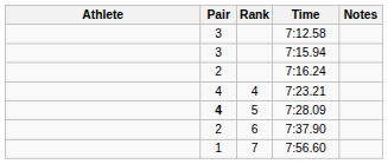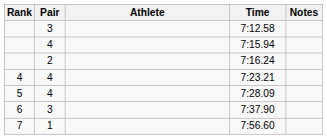 <table class=wikitable style="text-align:center">
 <tr>
+<th width=40>Rank</th>
+<th width=40>Pair</th>
 <th width=250>Athlete</th>
-<th width=40>Pair</th>
-<th width=40>Rank</th>
 <th width=80>Time</th>
 <th width=50>Notes</th>
 </tr>
 <tr>
+<td></td>
+<td>3</td>
 <td align=left></td>
-<td>3</td>
-<td></td>
 <td>7:12.58</td>
 <td></td>
 </tr>
 <tr>
+<td></td>
+<td>4</td>
 <td align=left></td>
-<td>3</td>
-<td></td>
 <td>7:15.94</td>
 <td></td>
 </tr>
 <tr>
+<td></td>
+<td>2</td>
 <td align=left></td>
-<td>2</td>
-<td></td>
 <td>7:16.24</td>
 <td></td>
 </tr>
 <tr>
-<td align=left></td>
 <td>4</td>
 <td>4</td>
+<td align=left></td>
 <td>7:23.21</td>
 <td></td>
 </tr>
 <tr>
+<td>5</td>
+<td>4</td>
 <td align=left></td>
-<td><strong>4</strong></td>
-<td>5</td>
 <td>7:28.09</td>
 <td></td>
 </tr>
 <tr>
+<td>6</td>
+<td>3</td>
 <td align=left></td>
-<td>2</td>
-<td>6</td>
 <td>7:37.90</td>
 <td></td>
 </tr>
 <tr>
+<td>7</td>
+<td>1</td>
 <td align=left></td>
-<td>1</td>
-<td>7</td>
 <td>7:56.60</td>
 <td></td>
 </tr>
 </table>
